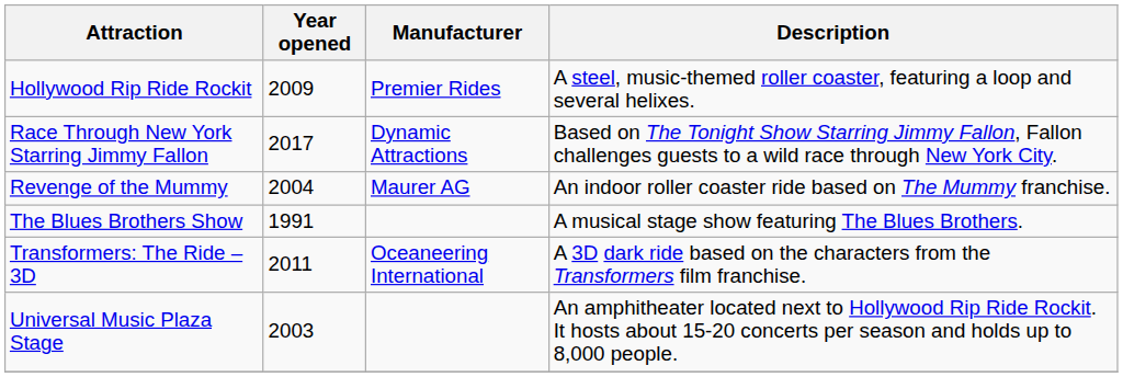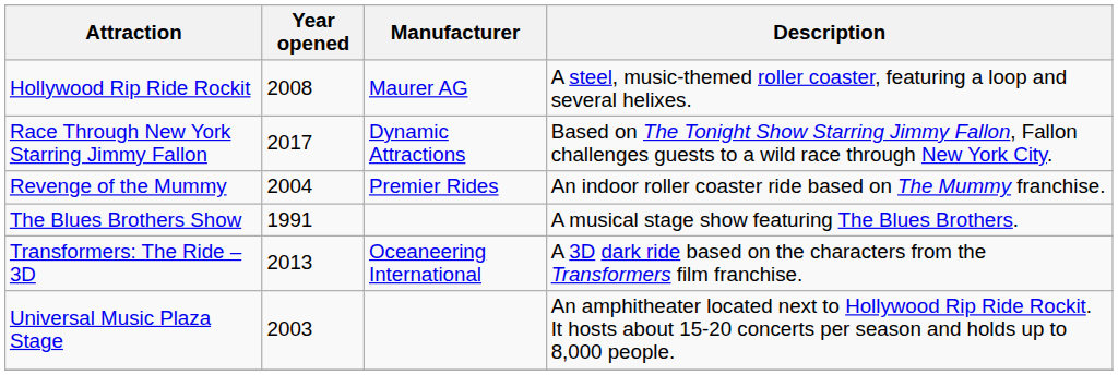 <table class="wikitable sortable">
 <tr>
 <th>Attraction</th>
 <th>Year opened</th>
 <th>Manufacturer</th>
 <th>Description</th>
 </tr>
 <tr>
 <td><a href='#'>Hollywood Rip Ride Rockit</a></td>
-<td>2009</td>
-<td><a href='#'>Premier Rides</a></td>
+<td>2008</td>
+<td><a href='#'>Maurer AG</a></td>
 <td>A <a href='#'>steel</a>, music-themed <a href='#'>roller coaster</a>, featuring a loop and several helixes.</td>
 </tr>
 <tr>
 <td><a href='#'>Race Through New York Starring Jimmy Fallon</a></td>
 <td>2017</td>
 <td><a href='#'>Dynamic Attractions</a></td>
 <td>Based on <em><a href='#'>The Tonight Show Starring Jimmy Fallon</a></em>, Fallon challenges guests to a wild race through <a href='#'>New York City</a>.</td>
 </tr>
 <tr>
 <td><a href='#'>Revenge of the Mummy</a></td>
 <td>2004</td>
-<td><a href='#'>Maurer AG</a></td>
+<td><a href='#'>Premier Rides</a></td>
 <td>An indoor roller coaster ride based on <em><a href='#'>The Mummy</a></em> franchise.</td>
 </tr>
 <tr>
 <td><a href='#'>The Blues Brothers Show</a></td>
 <td>1991</td>
 <td></td>
 <td>A musical stage show featuring <a href='#'>The Blues Brothers</a>.</td>
 </tr>
 <tr>
 <td><a href='#'>Transformers: The Ride – 3D</a></td>
-<td>2011</td>
+<td>2013</td>
 <td><a href='#'>Oceaneering International</a></td>
 <td>A <a href='#'>3D</a> <a href='#'>dark ride</a> based on the characters from the <em><a href='#'>Transformers</a></em> film franchise.</td>
 </tr>
 <tr>
 <td><a href='#'>Universal Music Plaza Stage</a></td>
 <td>2003</td>
 <td></td>
 <td>An amphitheater located next to <a href='#'>Hollywood Rip Ride Rockit</a>. It hosts about 15-20 concerts per season and holds up to 8,000 people.</td>
 </tr>
 <tr>
 </tr>
 </table>
